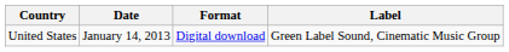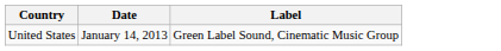 <table class="wikitable">
 <tr>
 <th>Country</th>
 <th>Date</th>
-<th>Format</th>
 <th>Label</th>
 </tr>
 <tr>
 <td>United States</td>
 <td>January 14, 2013</td>
-<td><a href='#'>Digital download</a></td>
 <td>Green Label Sound, Cinematic Music Group</td>
 </tr>
 </table>
